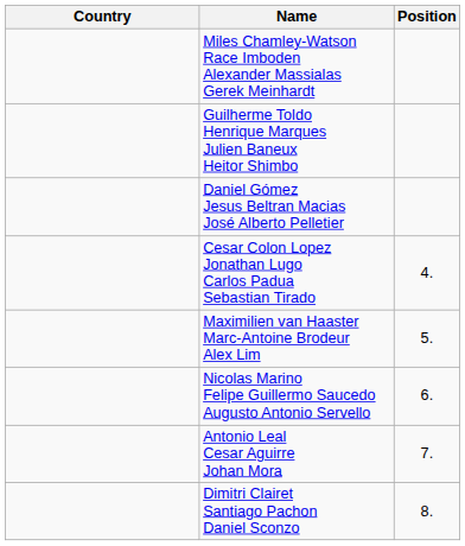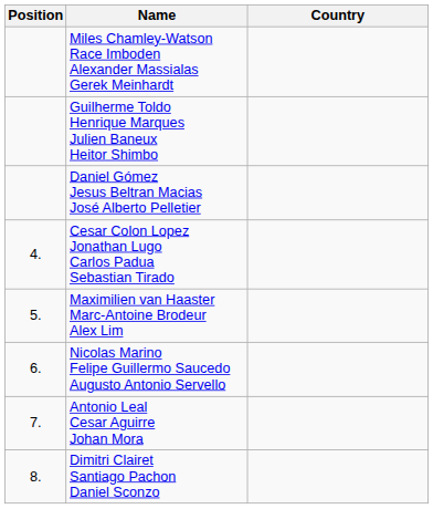 <table class="wikitable">
 <tr>
+<th width="20">Position</th>
+<th width="200">Name</th>
 <th width="200">Country</th>
-<th width="200">Name</th>
-<th width="20">Position</th>
 </tr>
 <tr>
+<td align="center"></td>
+<td><a href='#'>Miles Chamley-Watson</a><br><a href='#'>Race Imboden</a><br><a href='#'>Alexander Massialas</a><br><a href='#'>Gerek Meinhardt</a></td>
 <td></td>
-<td><a href='#'>Miles Chamley-Watson</a><br><a href='#'>Race Imboden</a><br><a href='#'>Alexander Massialas</a><br><a href='#'>Gerek Meinhardt</a></td>
-<td align="center"></td>
 </tr>
 <tr>
+<td align="center"></td>
+<td><a href='#'>Guilherme Toldo</a><br><a href='#'>Henrique Marques</a><br><a href='#'>Julien Baneux</a><br><a href='#'>Heitor Shimbo</a></td>
 <td></td>
-<td><a href='#'>Guilherme Toldo</a><br><a href='#'>Henrique Marques</a><br><a href='#'>Julien Baneux</a><br><a href='#'>Heitor Shimbo</a></td>
-<td align="center"></td>
 </tr>
 <tr>
+<td align="center"></td>
+<td><a href='#'>Daniel Gómez</a><br><a href='#'>Jesus Beltran Macias</a><br><a href='#'>José Alberto Pelletier</a></td>
 <td></td>
-<td><a href='#'>Daniel Gómez</a><br><a href='#'>Jesus Beltran Macias</a><br><a href='#'>José Alberto Pelletier</a></td>
-<td align="center"></td>
 </tr>
 <tr>
+<td align="center">4.</td>
+<td><a href='#'>Cesar Colon Lopez</a><br><a href='#'>Jonathan Lugo</a><br><a href='#'>Carlos Padua</a><br><a href='#'>Sebastian Tirado</a></td>
 <td></td>
-<td><a href='#'>Cesar Colon Lopez</a><br><a href='#'>Jonathan Lugo</a><br><a href='#'>Carlos Padua</a><br><a href='#'>Sebastian Tirado</a></td>
-<td align="center">4.</td>
 </tr>
 <tr>
+<td align="center">5.</td>
+<td><a href='#'>Maximilien van Haaster</a><br><a href='#'>Marc-Antoine Brodeur</a><br><a href='#'>Alex Lim</a></td>
 <td></td>
-<td><a href='#'>Maximilien van Haaster</a><br><a href='#'>Marc-Antoine Brodeur</a><br><a href='#'>Alex Lim</a></td>
-<td align="center">5.</td>
 </tr>
 <tr>
+<td align="center">6.</td>
+<td><a href='#'>Nicolas Marino</a><br><a href='#'>Felipe Guillermo Saucedo</a><br><a href='#'>Augusto Antonio Servello</a></td>
 <td></td>
-<td><a href='#'>Nicolas Marino</a><br><a href='#'>Felipe Guillermo Saucedo</a><br><a href='#'>Augusto Antonio Servello</a></td>
-<td align="center">6.</td>
 </tr>
 <tr>
+<td align="center">7.</td>
+<td><a href='#'>Antonio Leal</a><br><a href='#'>Cesar Aguirre</a><br><a href='#'>Johan Mora</a></td>
 <td></td>
-<td><a href='#'>Antonio Leal</a><br><a href='#'>Cesar Aguirre</a><br><a href='#'>Johan Mora</a></td>
-<td align="center">7.</td>
 </tr>
 <tr>
+<td align="center">8.</td>
+<td><a href='#'>Dimitri Clairet</a><br><a href='#'>Santiago Pachon</a><br><a href='#'>Daniel Sconzo</a></td>
 <td></td>
-<td><a href='#'>Dimitri Clairet</a><br><a href='#'>Santiago Pachon</a><br><a href='#'>Daniel Sconzo</a></td>
-<td align="center">8.</td>
 </tr>
 </table>
